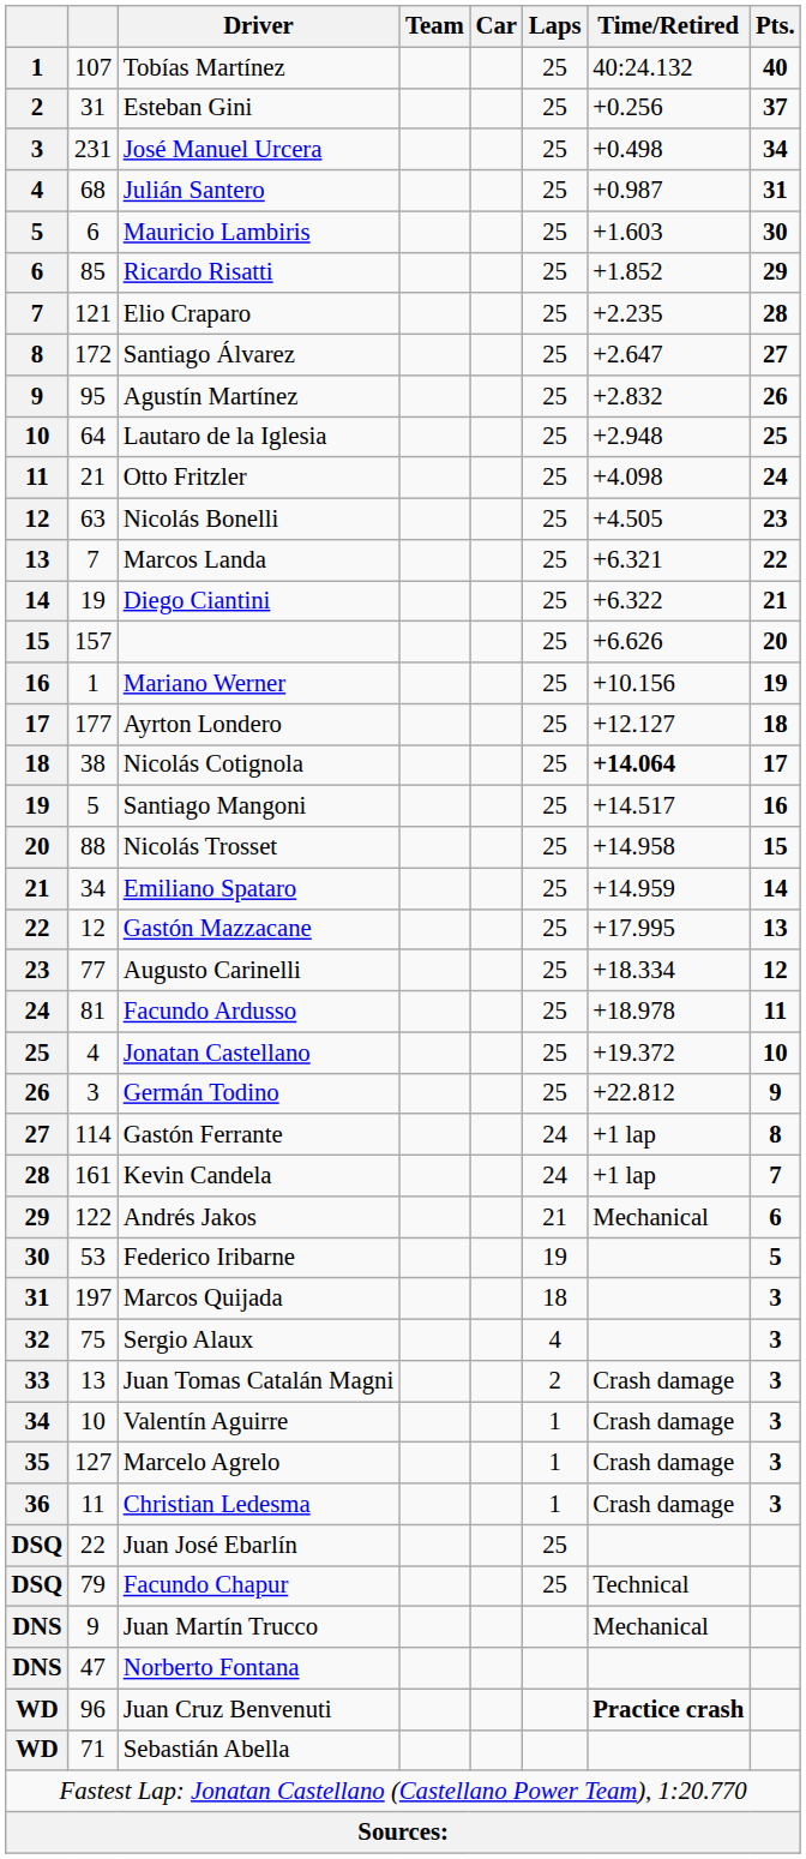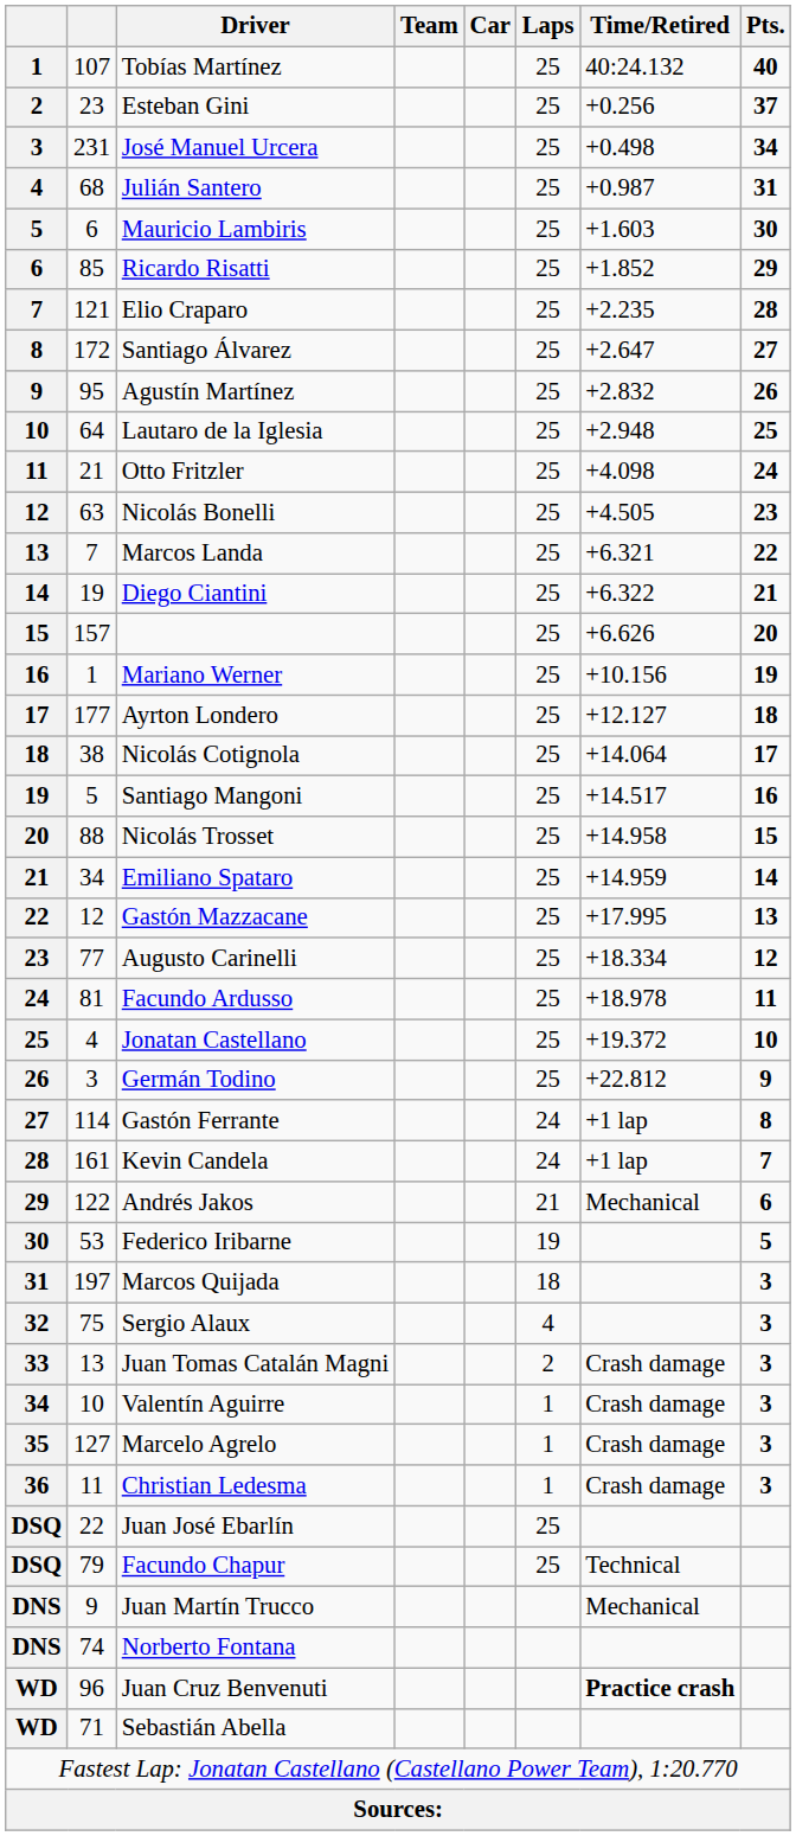 <table class="wikitable" style="font-size: 90%">
 <tr>
 <th></th>
 <th></th>
 <th>Driver</th>
 <th>Team</th>
 <th>Car</th>
 <th>Laps</th>
 <th>Time/Retired</th>
 <th>Pts.</th>
 </tr>
 <tr>
 <th>1</th>
 <td align=center>107</td>
 <td> Tobías Martínez</td>
 <td></td>
 <td></td>
 <td align=center>25</td>
 <td>40:24.132</td>
 <td align=center><strong>40</strong></td>
 </tr>
 <tr>
 <th>2</th>
-<td align=center>31</td>
+<td align=center>23</td>
 <td> Esteban Gini</td>
 <td></td>
 <td></td>
 <td align=center>25</td>
 <td>+0.256</td>
 <td align=center><strong>37</strong></td>
 </tr>
 <tr>
 <th>3</th>
 <td align=center>231</td>
 <td> <a href='#'>José Manuel Urcera</a></td>
 <td></td>
 <td></td>
 <td align=center>25</td>
 <td>+0.498</td>
 <td align=center><strong>34</strong></td>
 </tr>
 <tr>
 <th>4</th>
 <td align=center>68</td>
 <td> <a href='#'>Julián Santero</a></td>
 <td></td>
 <td></td>
 <td align=center>25</td>
 <td>+0.987</td>
 <td align=center><strong>31</strong></td>
 </tr>
 <tr>
 <th>5</th>
 <td align=center>6</td>
 <td> <a href='#'>Mauricio Lambiris</a></td>
 <td></td>
 <td></td>
 <td align=center>25</td>
 <td>+1.603</td>
 <td align=center><strong>30</strong></td>
 </tr>
 <tr>
 <th>6</th>
 <td align=center>85</td>
 <td> <a href='#'>Ricardo Risatti</a></td>
 <td></td>
 <td></td>
 <td align=center>25</td>
 <td>+1.852</td>
 <td align=center><strong>29</strong></td>
 </tr>
 <tr>
 <th>7</th>
 <td align=center>121</td>
 <td> Elio Craparo</td>
 <td></td>
 <td></td>
 <td align=center>25</td>
 <td>+2.235</td>
 <td align=center><strong>28</strong></td>
 </tr>
 <tr>
 <th>8</th>
 <td align=center>172</td>
 <td> Santiago Álvarez</td>
 <td></td>
 <td></td>
 <td align=center>25</td>
 <td>+2.647</td>
 <td align=center><strong>27</strong></td>
 </tr>
 <tr>
 <th>9</th>
 <td align=center>95</td>
 <td> Agustín Martínez</td>
 <td></td>
 <td></td>
 <td align=center>25</td>
 <td>+2.832</td>
 <td align=center><strong>26</strong></td>
 </tr>
 <tr>
 <th>10</th>
 <td align=center>64</td>
 <td> Lautaro de la Iglesia</td>
 <td></td>
 <td></td>
 <td align=center>25</td>
 <td>+2.948</td>
 <td align=center><strong>25</strong></td>
 </tr>
 <tr>
 <th>11</th>
 <td align=center>21</td>
 <td> Otto Fritzler</td>
 <td></td>
 <td></td>
 <td align=center>25</td>
 <td>+4.098</td>
 <td align=center><strong>24</strong></td>
 </tr>
 <tr>
 <th>12</th>
 <td align=center>63</td>
 <td> Nicolás Bonelli</td>
 <td></td>
 <td></td>
 <td align=center>25</td>
 <td>+4.505</td>
 <td align=center><strong>23</strong></td>
 </tr>
 <tr>
 <th>13</th>
 <td align=center>7</td>
 <td> Marcos Landa</td>
 <td></td>
 <td></td>
 <td align=center>25</td>
 <td>+6.321</td>
 <td align=center><strong>22</strong></td>
 </tr>
 <tr>
 <th>14</th>
 <td align=center>19</td>
 <td> <a href='#'>Diego Ciantini</a></td>
 <td></td>
 <td></td>
 <td align=center>25</td>
 <td>+6.322</td>
 <td align=center><strong>21</strong></td>
 </tr>
 <tr>
 <th>15</th>
 <td align=center>157</td>
 <td></td>
 <td></td>
 <td></td>
 <td align=center>25</td>
 <td>+6.626</td>
 <td align=center><strong>20</strong></td>
 </tr>
 <tr>
 <th>16</th>
 <td align=center>1</td>
 <td> <a href='#'>Mariano Werner</a></td>
 <td></td>
 <td></td>
 <td align=center>25</td>
 <td>+10.156</td>
 <td align=center><strong>19</strong></td>
 </tr>
 <tr>
 <th>17</th>
 <td align=center>177</td>
 <td> Ayrton Londero</td>
 <td></td>
 <td></td>
 <td align=center>25</td>
 <td>+12.127</td>
 <td align=center><strong>18</strong></td>
 </tr>
 <tr>
 <th>18</th>
 <td align=center>38</td>
 <td> Nicolás Cotignola</td>
 <td></td>
 <td></td>
 <td align=center>25</td>
-<td><strong>+14.064</strong></td>
+<td>+14.064</td>
 <td align=center><strong>17</strong></td>
 </tr>
 <tr>
 <th>19</th>
 <td align=center>5</td>
 <td> Santiago Mangoni</td>
 <td></td>
 <td></td>
 <td align=center>25</td>
 <td>+14.517</td>
 <td align=center><strong>16</strong></td>
 </tr>
 <tr>
 <th>20</th>
 <td align=center>88</td>
 <td> Nicolás Trosset</td>
 <td></td>
 <td></td>
 <td align=center>25</td>
 <td>+14.958</td>
 <td align=center><strong>15</strong></td>
 </tr>
 <tr>
 <th>21</th>
 <td align=center>34</td>
 <td> <a href='#'>Emiliano Spataro</a></td>
 <td></td>
 <td></td>
 <td align=center>25</td>
 <td>+14.959</td>
 <td align=center><strong>14</strong></td>
 </tr>
 <tr>
 <th>22</th>
 <td align=center>12</td>
 <td> <a href='#'>Gastón Mazzacane</a></td>
 <td></td>
 <td></td>
 <td align=center>25</td>
 <td>+17.995</td>
 <td align=center><strong>13</strong></td>
 </tr>
 <tr>
 <th>23</th>
 <td align=center>77</td>
 <td> Augusto Carinelli</td>
 <td></td>
 <td></td>
 <td align=center>25</td>
 <td>+18.334</td>
 <td align=center><strong>12</strong></td>
 </tr>
 <tr>
 <th>24</th>
 <td align=center>81</td>
 <td> <a href='#'>Facundo Ardusso</a></td>
 <td></td>
 <td></td>
 <td align=center>25</td>
 <td>+18.978</td>
 <td align=center><strong>11</strong></td>
 </tr>
 <tr>
 <th>25</th>
 <td align=center>4</td>
 <td> <a href='#'>Jonatan Castellano</a></td>
 <td></td>
 <td></td>
 <td align=center>25</td>
 <td>+19.372</td>
 <td align=center><strong>10</strong></td>
 </tr>
 <tr>
 <th>26</th>
 <td align=center>3</td>
 <td> <a href='#'>Germán Todino</a></td>
 <td></td>
 <td></td>
 <td align=center>25</td>
 <td>+22.812</td>
 <td align=center><strong>9</strong></td>
 </tr>
 <tr>
 <th>27</th>
 <td align=center>114</td>
 <td> Gastón Ferrante</td>
 <td></td>
 <td></td>
 <td align=center>24</td>
 <td>+1 lap</td>
 <td align=center><strong>8</strong></td>
 </tr>
 <tr>
 <th>28</th>
 <td align=center>161</td>
 <td> Kevin Candela</td>
 <td></td>
 <td></td>
 <td align=center>24</td>
 <td>+1 lap</td>
 <td align=center><strong>7</strong></td>
 </tr>
 <tr>
 <th>29</th>
 <td align=center>122</td>
 <td> Andrés Jakos</td>
 <td></td>
 <td></td>
 <td align=center>21</td>
 <td>Mechanical</td>
 <td align=center><strong>6</strong></td>
 </tr>
 <tr>
 <th>30</th>
 <td align=center>53</td>
 <td> Federico Iribarne</td>
 <td></td>
 <td></td>
 <td align=center>19</td>
 <td></td>
 <td align=center><strong>5</strong></td>
 </tr>
 <tr>
 <th>31</th>
 <td align=center>197</td>
 <td> Marcos Quijada</td>
 <td></td>
 <td></td>
 <td align=center>18</td>
 <td></td>
 <td align=center><strong>3</strong></td>
 </tr>
 <tr>
 <th>32</th>
 <td align=center>75</td>
 <td> Sergio Alaux</td>
 <td></td>
 <td></td>
 <td align=center>4</td>
 <td></td>
 <td align=center><strong>3</strong></td>
 </tr>
 <tr>
 <th>33</th>
 <td align=center>13</td>
 <td> Juan Tomas Catalán Magni</td>
 <td></td>
 <td></td>
 <td align=center>2</td>
 <td>Crash damage</td>
 <td align=center><strong>3</strong></td>
 </tr>
 <tr>
 <th>34</th>
 <td align=center>10</td>
 <td> Valentín Aguirre</td>
 <td></td>
 <td></td>
 <td align=center>1</td>
 <td>Crash damage</td>
 <td align=center><strong>3</strong></td>
 </tr>
 <tr>
 <th>35</th>
 <td align=center>127</td>
 <td> Marcelo Agrelo</td>
 <td></td>
 <td></td>
 <td align=center>1</td>
 <td>Crash damage</td>
 <td align=center><strong>3</strong></td>
 </tr>
 <tr>
 <th>36</th>
 <td align=center>11</td>
 <td> <a href='#'>Christian Ledesma</a></td>
 <td></td>
 <td></td>
 <td align=center>1</td>
 <td>Crash damage</td>
 <td align=center><strong>3</strong></td>
 </tr>
 <tr>
 <th>DSQ</th>
 <td align=center>22</td>
 <td> Juan José Ebarlín</td>
 <td></td>
 <td></td>
 <td align=center>25</td>
 <td></td>
 <td align=center></td>
 </tr>
 <tr>
 <th>DSQ</th>
 <td align=center>79</td>
 <td> <a href='#'>Facundo Chapur</a></td>
 <td></td>
 <td></td>
 <td align=center>25</td>
 <td>Technical</td>
 <td align=center></td>
 </tr>
 <tr>
 <th>DNS</th>
 <td align=center>9</td>
 <td> Juan Martín Trucco</td>
 <td></td>
 <td></td>
 <td align=center></td>
 <td>Mechanical</td>
 <td align=center></td>
 </tr>
 <tr>
 <th>DNS</th>
-<td align=center>47</td>
+<td align=center>74</td>
 <td> <a href='#'>Norberto Fontana</a></td>
 <td></td>
 <td></td>
 <td align=center></td>
 <td></td>
 <td align=center></td>
 </tr>
 <tr>
 <th>WD</th>
 <td align=center>96</td>
 <td> Juan Cruz Benvenuti</td>
 <td></td>
 <td></td>
 <td align=center></td>
 <td><strong>Practice crash</strong></td>
 <td align=center></td>
 </tr>
 <tr>
 <th>WD</th>
 <td align=center>71</td>
 <td> Sebastián Abella</td>
 <td></td>
 <td></td>
 <td align=center></td>
 <td></td>
 <td align=center></td>
 </tr>
 <tr>
 <td colspan=8 align=center><em>Fastest Lap: <a href='#'>Jonatan Castellano</a> (<a href='#'>Castellano Power Team</a>), 1:20.770</em></td>
 </tr>
 <tr>
 <th colspan=8>Sources:</th>
 </tr>
 </table>
